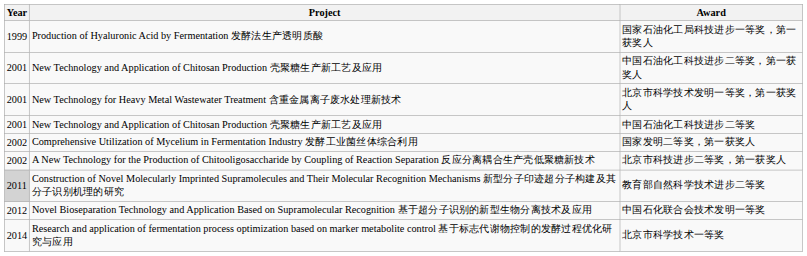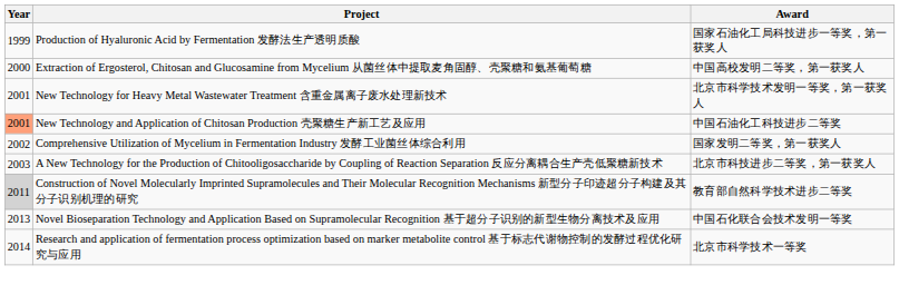 <table class="wikitable">
 <tr>
 <th>Year</th>
 <th>Project</th>
 <th>Award</th>
 </tr>
 <tr>
 <td>1999</td>
 <td>Production of Hyaluronic Acid by Fermentation 发酵法生产透明质酸</td>
 <td>国家石油化工局科技进步一等奖，第一获奖人</td>
 </tr>
 <tr>
-<td>2001</td>
-<td>New Technology and Application of Chitosan Production 壳聚糖生产新工艺及应用</td>
-<td>中国石油化工科技进步二等奖，第一获奖人</td>
+<td>2000</td>
+<td>Extraction of Ergosterol, Chitosan and Glucosamine from Mycelium 从菌丝体中提取麦角固醇、壳聚糖和氨基葡萄糖</td>
+<td>中国高校发明二等奖，第一获奖人</td>
 </tr>
 <tr>
 <td>2001</td>
 <td>New Technology for Heavy Metal Wastewater Treatment 含重金属离子废水处理新技术</td>
 <td>北京市科学技术发明一等奖，第一获奖人</td>
 </tr>
 <tr>
-<td>2001</td>
+<td style="background: lightsalmon;">2001</td>
 <td>New Technology and Application of Chitosan Production 壳聚糖生产新工艺及应用</td>
 <td>中国石油化工科技进步二等奖</td>
 </tr>
 <tr>
 <td>2002</td>
 <td>Comprehensive Utilization of Mycelium in Fermentation Industry 发酵工业菌丝体综合利用</td>
 <td>国家发明二等奖，第一获奖人</td>
 </tr>
 <tr>
-<td>2002</td>
+<td>2003</td>
 <td>A New Technology for the Production of Chitooligosaccharide by Coupling of Reaction Separation 反应分离耦合生产壳低聚糖新技术</td>
 <td>北京市科技进步二等奖，第一获奖人</td>
 </tr>
 <tr>
 <td style="background: lightgrey;">2011</td>
 <td>Construction of Novel Molecularly Imprinted Supramolecules and Their Molecular Recognition Mechanisms 新型分子印迹超分子构建及其分子识别机理的研究</td>
 <td>教育部自然科学技术进步二等奖</td>
 </tr>
 <tr>
-<td>2012</td>
+<td>2013</td>
 <td>Novel Bioseparation Technology and Application Based on Supramolecular Recognition 基于超分子识别的新型生物分离技术及应用</td>
 <td>中国石化联合会技术发明一等奖</td>
 </tr>
 <tr>
 <td>2014</td>
 <td>Research and application of fermentation process optimization based on marker metabolite control 基于标志代谢物控制的发酵过程优化研究与应用</td>
 <td>北京市科学技术一等奖</td>
 </tr>
 </table>
